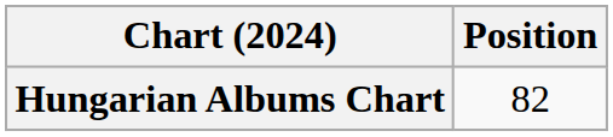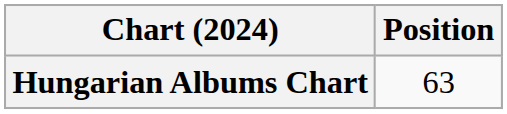 <table class="wikitable sortable plainrowheaders" style="text-align:center">
 <tr>
 <th>Chart (2024)</th>
 <th>Position</th>
 </tr>
 <tr>
 <th scope="row">Hungarian Albums Chart</th>
-<td align="center">82</td>
+<td align="center">63</td>
 </tr>
 </table>
